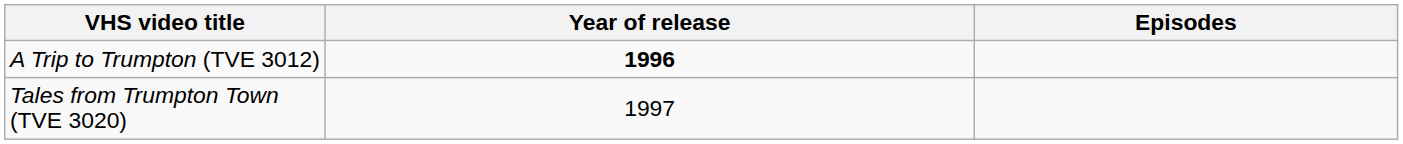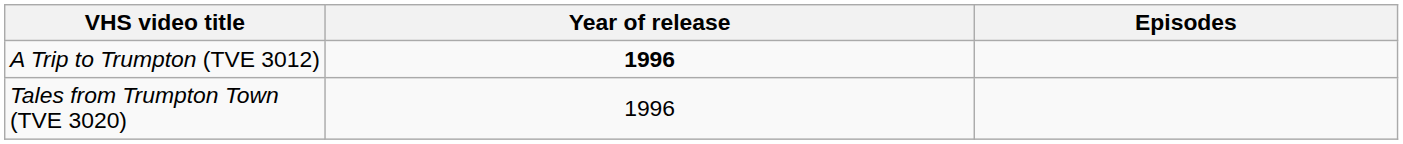 <table class="wikitable">
 <tr>
 <th style="width:23%;">VHS video title</th>
 <th>Year of release</th>
 <th>Episodes</th>
 </tr>
 <tr>
 <td><em>A Trip to Trumpton</em> (TVE 3012)</td>
 <td style="text-align:center;"><strong>1996</strong></td>
 <td style="text-align:center;"></td>
 </tr>
 <tr>
 <td><em>Tales from Trumpton Town</em><br>(TVE 3020)</td>
-<td style="text-align:center;">1997</td>
+<td style="text-align:center;">1996</td>
 <td style="text-align:center;"></td>
 </tr>
 </table>
